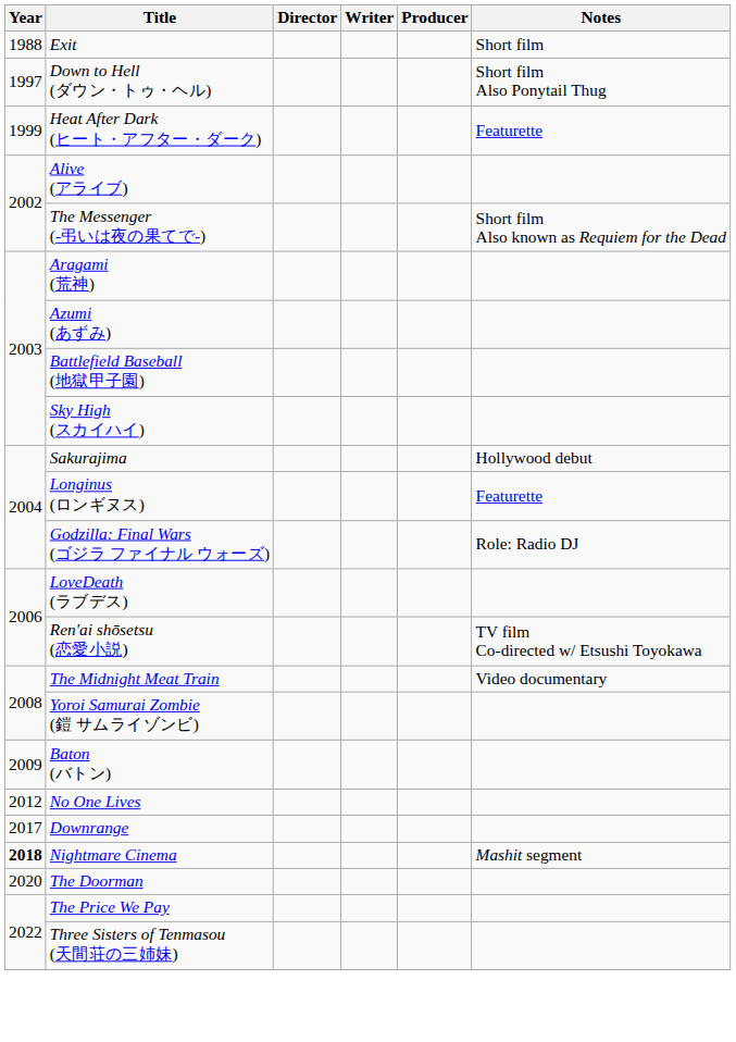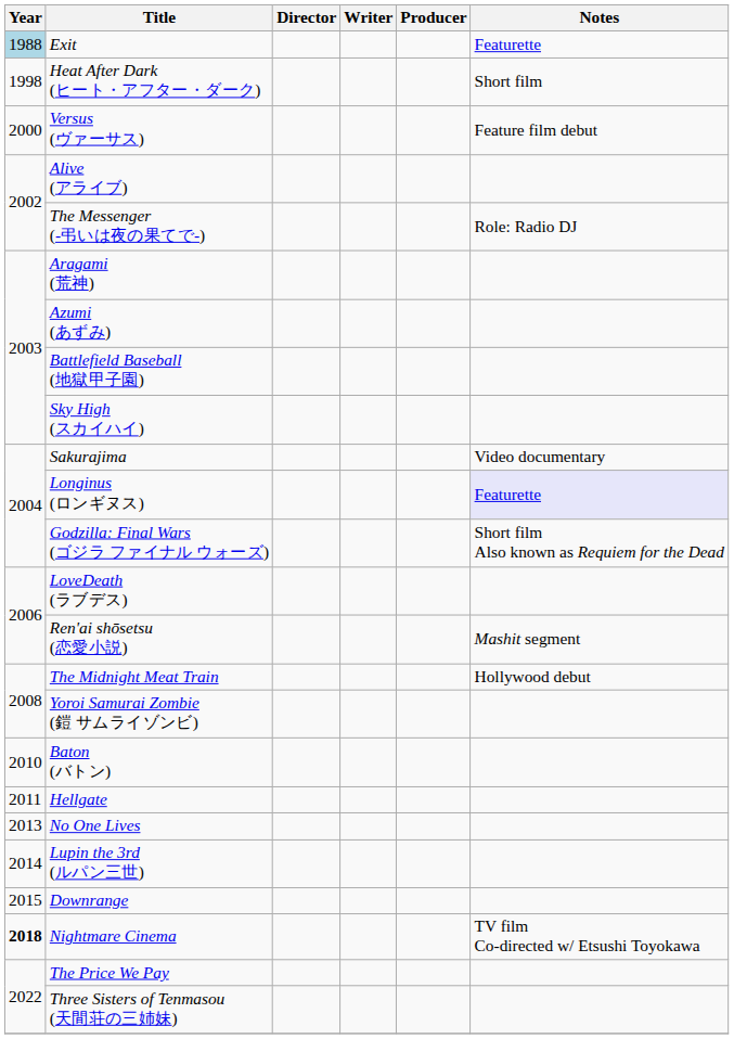 <table class="wikitable">
 <tr>
 <th>Year</th>
 <th>Title</th>
 <th>Director</th>
 <th>Writer</th>
 <th>Producer</th>
 <th>Notes</th>
 </tr>
 <tr>
-<td>1988</td>
+<td style="background: lightblue;">1988</td>
 <td><em>Exit</em></td>
+<td></td>
+<td></td>
+<td></td>
+<td><a href='#'>Featurette</a></td>
+</tr>
+<tr>
+<td>1998</td>
+<td><em>Heat After Dark</em><br>(<a href='#'>ヒート・アフター・ダーク</a>)</td>
 <td></td>
 <td></td>
 <td></td>
 <td>Short film</td>
 </tr>
 <tr>
-<td>1997</td>
-<td><em>Down to Hell</em><br>(ダウン・トゥ・ヘル)</td>
+<td>2000</td>
+<td><em><a href='#'>Versus</a></em><br>(<a href='#'>ヴァーサス</a>)</td>
 <td></td>
 <td></td>
 <td></td>
-<td>Short film<br>Also Ponytail Thug</td>
-</tr>
-<tr>
-<td>1999</td>
-<td><em>Heat After Dark</em><br>(<a href='#'>ヒート・アフター・ダーク</a>)</td>
-<td></td>
-<td></td>
-<td></td>
-<td><a href='#'>Featurette</a></td>
+<td>Feature film debut</td>
 </tr>
 <tr>
 <td rowspan=2>2002</td>
 <td><em><a href='#'>Alive</a></em><br>(<a href='#'>アライブ</a>)</td>
 <td></td>
 <td></td>
 <td></td>
 <td></td>
 </tr>
 <tr>
 <td><em>The Messenger</em><br>(<a href='#'>-弔いは夜の果てで-</a>)</td>
 <td></td>
 <td></td>
 <td></td>
-<td>Short film<br>Also known as <em>Requiem for the Dead</em></td>
+<td>Role: Radio DJ</td>
 </tr>
 <tr>
 <td rowspan=4>2003</td>
 <td><em><a href='#'>Aragami</a></em><br>(<a href='#'>荒神</a>)</td>
 <td></td>
 <td></td>
 <td></td>
 <td></td>
 </tr>
 <tr>
 <td><em><a href='#'>Azumi</a></em><br>(<a href='#'>あずみ</a>)</td>
 <td></td>
 <td></td>
 <td></td>
 <td></td>
 </tr>
 <tr>
 <td><em><a href='#'>Battlefield Baseball</a></em><br>(<a href='#'>地獄甲子園</a>)</td>
 <td></td>
 <td></td>
 <td></td>
 <td></td>
 </tr>
 <tr>
 <td><em><a href='#'>Sky High</a></em><br>(<a href='#'>スカイハイ</a>)</td>
 <td></td>
 <td></td>
 <td></td>
 <td></td>
 </tr>
 <tr>
 <td rowspan=3>2004</td>
 <td><em>Sakurajima</em></td>
 <td></td>
 <td></td>
 <td></td>
-<td>Hollywood debut</td>
+<td>Video documentary</td>
 </tr>
 <tr>
 <td><em><a href='#'>Longinus</a></em><br>(ロンギヌス)</td>
 <td></td>
 <td></td>
 <td></td>
-<td><a href='#'>Featurette</a></td>
+<td style="background: lavender;"><a href='#'>Featurette</a></td>
 </tr>
 <tr>
 <td><em><a href='#'>Godzilla: Final Wars</a></em><br>(<a href='#'>ゴジラ ファイナル ウォーズ</a>)</td>
 <td></td>
 <td></td>
 <td></td>
-<td>Role: Radio DJ</td>
+<td>Short film<br>Also known as <em>Requiem for the Dead</em></td>
 </tr>
 <tr>
 <td rowspan=2>2006</td>
 <td><em><a href='#'>LoveDeath</a></em><br>(ラブデス)</td>
 <td></td>
 <td></td>
 <td></td>
 <td></td>
 </tr>
 <tr>
 <td><em>Ren'ai shōsetsu</em><br>(<a href='#'>恋愛小説</a>)</td>
 <td></td>
 <td></td>
 <td></td>
-<td>TV film<br>Co-directed w/ Etsushi Toyokawa</td>
+<td><em>Mashit</em> segment</td>
 </tr>
 <tr>
 <td rowspan=2>2008</td>
 <td><em><a href='#'>The Midnight Meat Train</a></em></td>
 <td></td>
 <td></td>
 <td></td>
-<td>Video documentary</td>
+<td>Hollywood debut</td>
 </tr>
 <tr>
 <td><em><a href='#'>Yoroi Samurai Zombie</a></em><br>(鎧 サムライゾンビ)</td>
 <td></td>
 <td></td>
 <td></td>
 <td></td>
 </tr>
 <tr>
-<td>2009</td>
+<td>2010</td>
 <td><em><a href='#'>Baton</a></em><br>(バトン)</td>
 <td></td>
 <td></td>
 <td></td>
 <td></td>
 </tr>
 <tr>
-<td>2012</td>
+<td>2011</td>
+<td><em><a href='#'>Hellgate</a></em></td>
+<td></td>
+<td></td>
+<td></td>
+<td></td>
+</tr>
+<tr>
+<td>2013</td>
 <td><em><a href='#'>No One Lives</a></em></td>
 <td></td>
 <td></td>
 <td></td>
 <td></td>
 </tr>
 <tr>
-<td>2017</td>
+<td>2014</td>
+<td><em><a href='#'>Lupin the 3rd</a></em><br>(<a href='#'>ルパン三世</a>)</td>
+<td></td>
+<td></td>
+<td></td>
+<td></td>
+</tr>
+<tr>
+<td>2015</td>
 <td><em><a href='#'>Downrange</a></em></td>
 <td></td>
 <td></td>
 <td></td>
 <td></td>
 </tr>
 <tr>
 <td><strong>2018</strong></td>
 <td><em><a href='#'>Nightmare Cinema</a></em></td>
 <td></td>
 <td></td>
 <td></td>
-<td><em>Mashit</em> segment</td>
-</tr>
-<tr>
-<td>2020</td>
-<td><em><a href='#'>The Doorman</a></em></td>
-<td></td>
-<td></td>
-<td></td>
-<td></td>
+<td>TV film<br>Co-directed w/ Etsushi Toyokawa</td>
 </tr>
 <tr>
 <td rowspan=2>2022</td>
 <td><em><a href='#'>The Price We Pay</a></em></td>
 <td></td>
 <td></td>
 <td></td>
 <td></td>
 </tr>
 <tr>
 <td><em>Three Sisters of Tenmasou</em><br>(<a href='#'>天間荘の三姉妹</a>)</td>
 <td></td>
 <td></td>
 <td></td>
 <td></td>
 </tr>
 <tr>
 </tr>
 </table>
